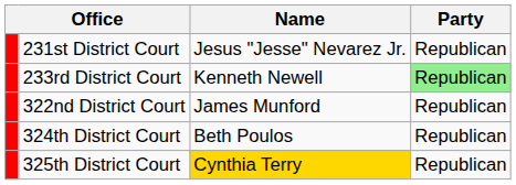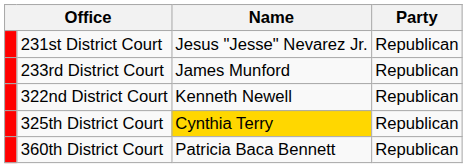 <table class="wikitable">
 <tr>
 <th colspan="2">Office</th>
 <th>Name</th>
 <th>Party</th>
 </tr>
 <tr>
 <td style="background:red"> </td>
 <td>231st District Court</td>
 <td>Jesus "Jesse" Nevarez Jr.</td>
 <td>Republican</td>
 </tr>
 <tr>
 <td style="background:red"> </td>
 <td>233rd District Court</td>
-<td>Kenneth Newell</td>
-<td style="background: lightgreen;">Republican</td>
-</tr>
-<tr>
-<td style="background:red"> </td>
-<td>322nd District Court</td>
 <td>James Munford</td>
 <td>Republican</td>
 </tr>
 <tr>
 <td style="background:red"> </td>
-<td>324th District Court</td>
-<td>Beth Poulos</td>
+<td>322nd District Court</td>
+<td>Kenneth Newell</td>
 <td>Republican</td>
 </tr>
 <tr>
 <td style="background:red"> </td>
 <td>325th District Court</td>
 <td style="background: gold;">Cynthia Terry</td>
 <td>Republican</td>
 </tr>
+<tr>
+<td style="background:red"> </td>
+<td>360th District Court</td>
+<td>Patricia Baca Bennett</td>
+<td>Republican</td>
+</tr>
 </table>
